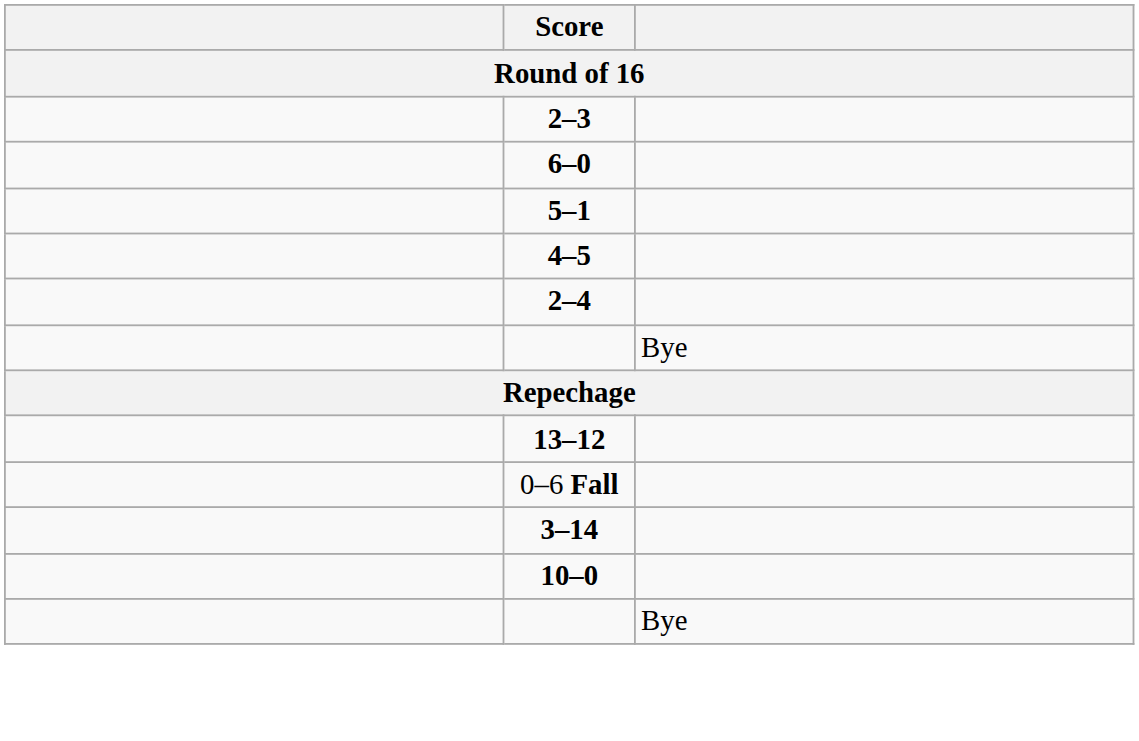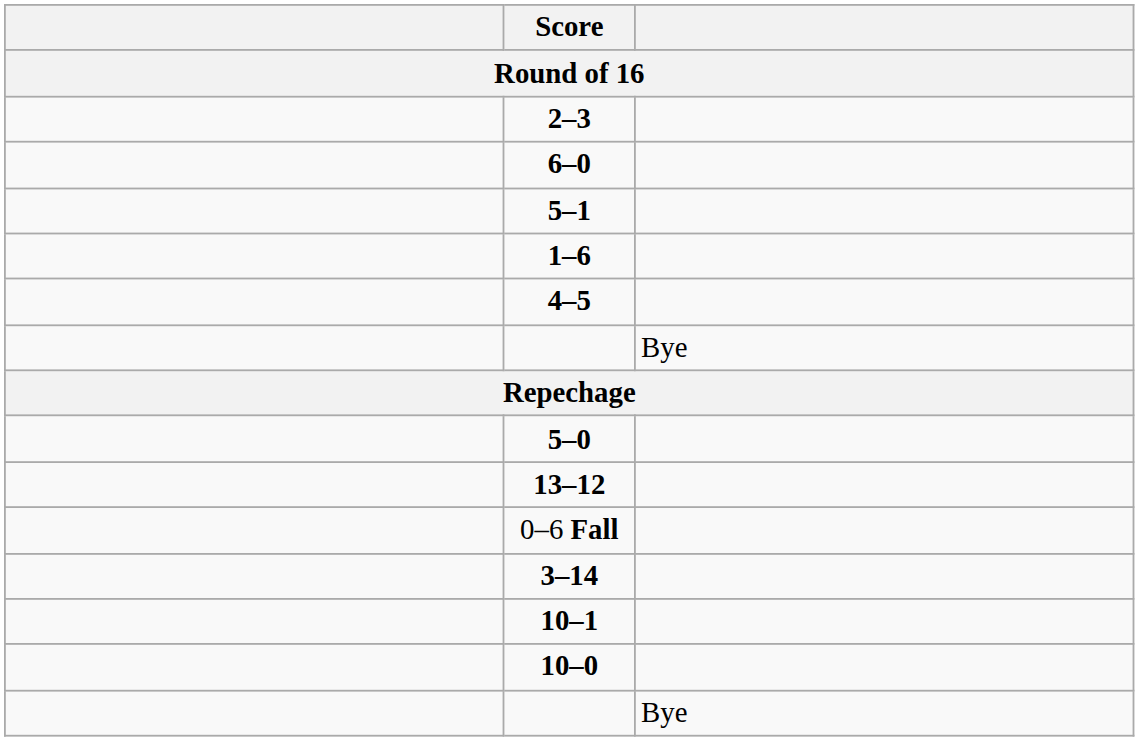 <table class="wikitable" style="text-align: left;">
 <tr>
 <th align="right" width="270"></th>
 <th width="65">Score</th>
 <th align="left" width="270"></th>
 </tr>
 <tr>
 <th colspan="3">Round of 16</th>
 </tr>
 <tr>
 <td></td>
 <td align=center><strong>2–3</strong></td>
 <td><strong></strong></td>
 </tr>
 <tr>
 <td><strong></strong></td>
 <td align=center><strong>6–0</strong></td>
 <td></td>
 </tr>
 <tr>
 <td><strong></strong></td>
 <td align=center><strong>5–1</strong></td>
 <td></td>
 </tr>
 <tr>
 <td></td>
-<td align=center><strong>4–5</strong></td>
+<td align=center><strong>1–6</strong></td>
 <td><strong></strong></td>
 </tr>
 <tr>
 <td></td>
-<td align=center><strong>2–4</strong></td>
+<td align=center><strong>4–5</strong></td>
 <td><strong></strong></td>
 </tr>
 <tr>
 <td><strong></strong></td>
 <td align=center></td>
 <td>Bye</td>
 </tr>
 <tr>
 <th colspan="3">Repechage</th>
+</tr>
+<tr>
+<td><strong></strong></td>
+<td align=center><strong>5–0</strong></td>
+<td></td>
 </tr>
 <tr>
 <td><strong></strong></td>
 <td align=center><strong>13–12</strong></td>
 <td></td>
 </tr>
 <tr>
 <td></td>
 <td align=center>0–6 <strong>Fall</strong></td>
 <td><strong></strong></td>
 </tr>
 <tr>
 <td></td>
 <td align=center><strong>3–14</strong></td>
 <td><strong></strong></td>
 </tr>
 <tr>
 <td><strong></strong></td>
+<td align=center><strong>10–1</strong></td>
+<td></td>
+</tr>
+<tr>
+<td><strong></strong></td>
 <td align=center><strong>10–0</strong></td>
 <td></td>
 </tr>
 <tr>
 <td><strong></strong></td>
 <td align=center></td>
 <td>Bye</td>
 </tr>
 </table>
